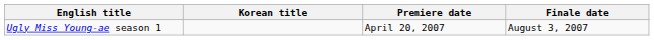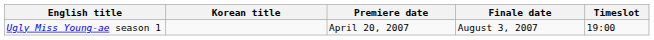 <table class="wikitable sortable" width="100%">
 <tr>
 <th style="width:25%">English title</th>
 <th style="width:25%">Korean title</th>
 <th style="width:20%">Premiere date</th>
 <th style="width:20%">Finale date</th>
+<th style="width:10%">Timeslot</th>
 </tr>
 <tr>
 <td><em><a href='#'>Ugly Miss Young-ae</a></em> season 1</td>
 <td></td>
 <td>April 20, 2007</td>
 <td>August 3, 2007</td>
+<td>19:00</td>
 </tr>
 </table>
